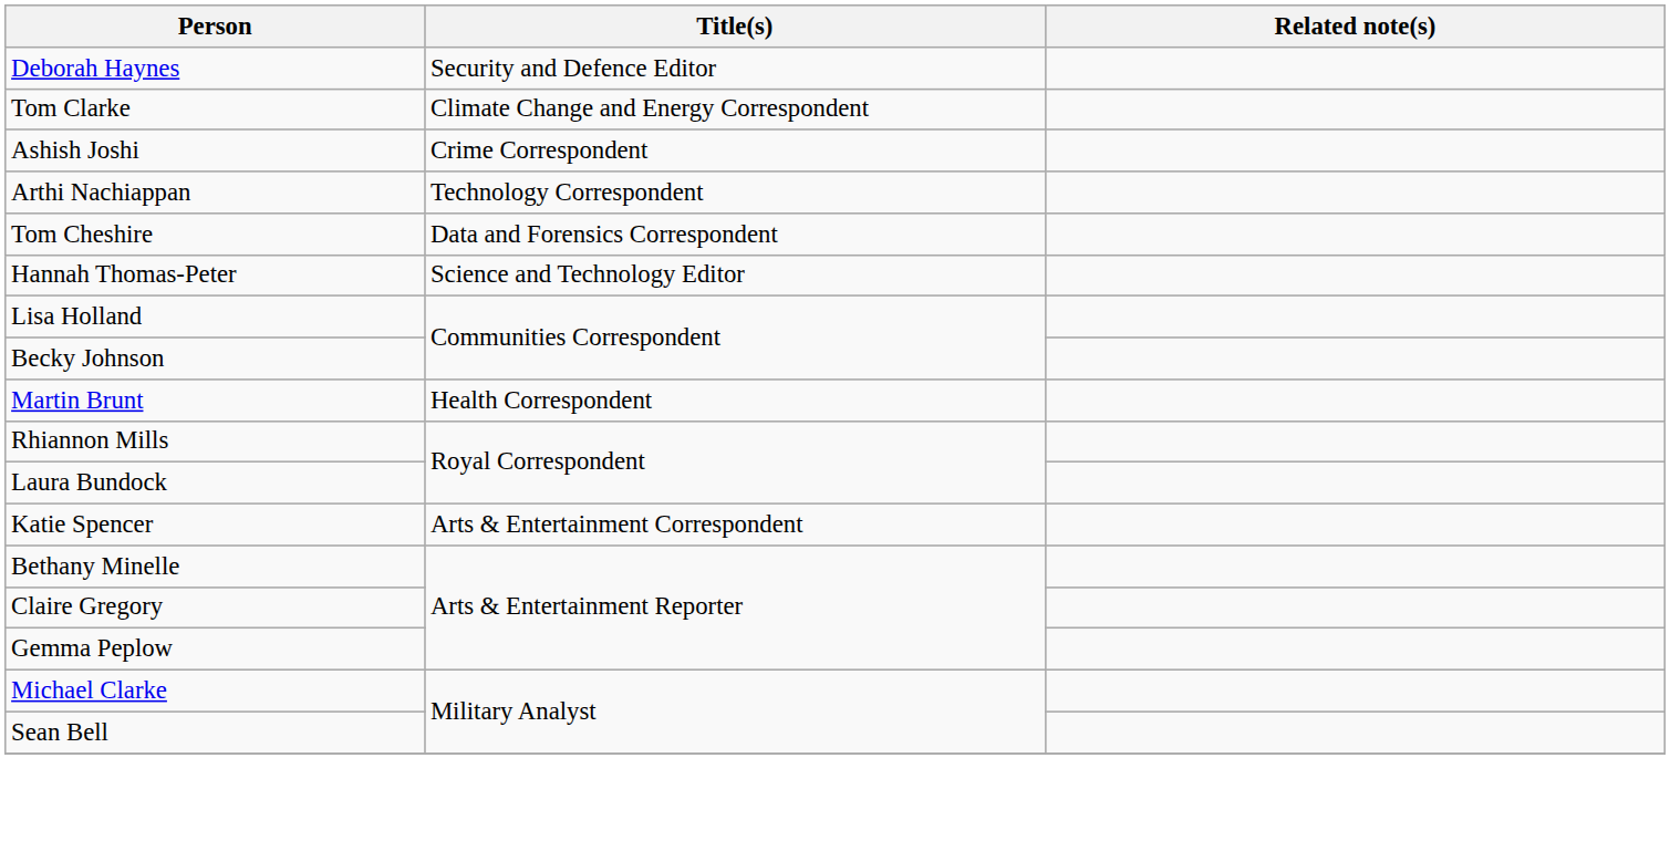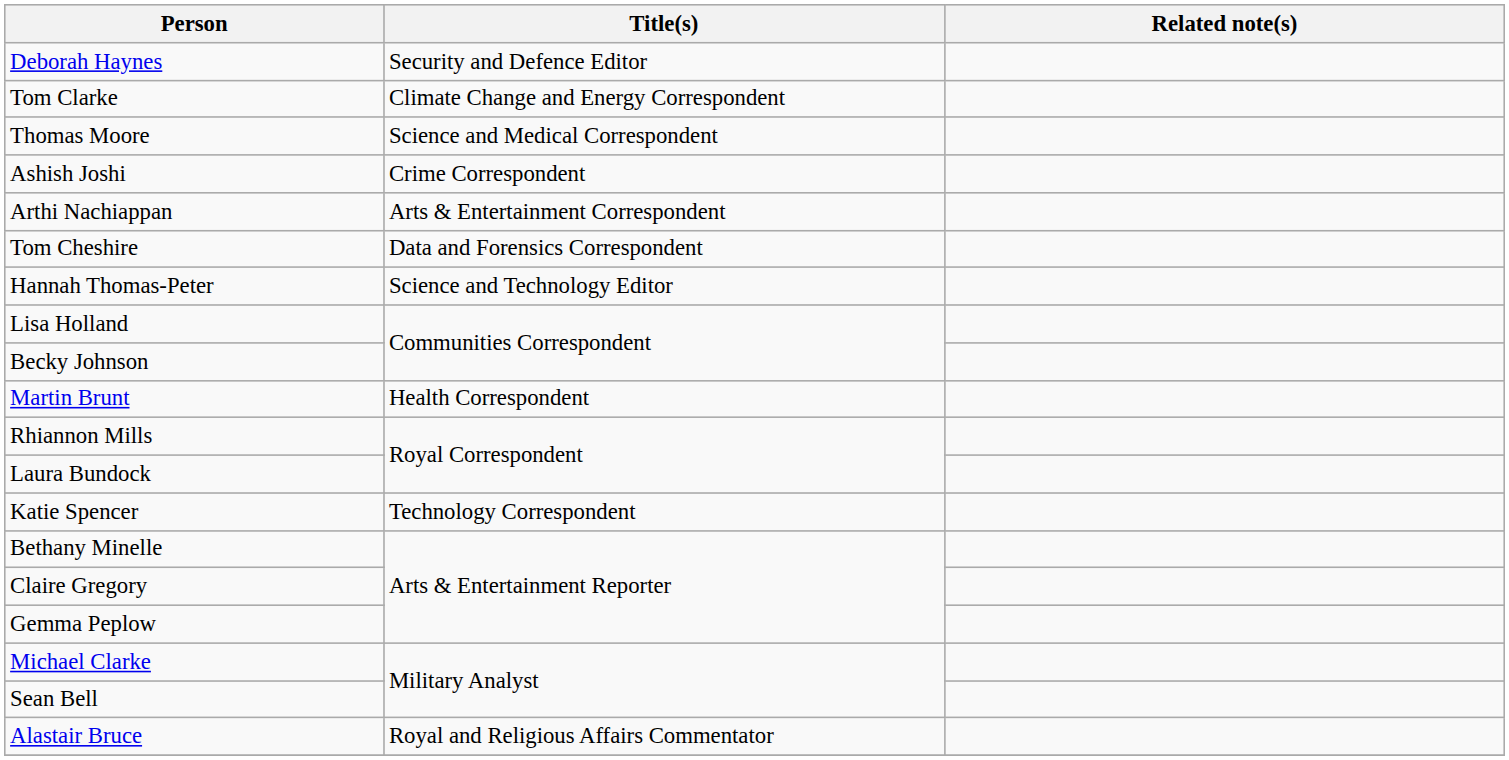 <table class="wikitable" style="font-size:90%; width:60%;">
 <tr>
 <th scope="col" style="width: 25%;">Person</th>
 <th scope="col" style="width: 37%;">Title(s)</th>
 <th scope="col" style="width: 37%;">Related note(s)</th>
 </tr>
 <tr>
 <td><a href='#'>Deborah Haynes</a></td>
 <td>Security and Defence Editor</td>
 <td></td>
 </tr>
 <tr>
 <td>Tom Clarke</td>
 <td>Climate Change and Energy Correspondent</td>
 <td></td>
 </tr>
 <tr>
+<td>Thomas Moore</td>
+<td>Science and Medical Correspondent</td>
+<td></td>
+</tr>
+<tr>
 <td>Ashish Joshi</td>
 <td>Crime Correspondent</td>
 <td></td>
 </tr>
 <tr>
 <td>Arthi Nachiappan</td>
-<td>Technology Correspondent</td>
+<td>Arts & Entertainment Correspondent</td>
 <td></td>
 </tr>
 <tr>
 <td>Tom Cheshire</td>
 <td>Data and Forensics Correspondent</td>
 <td></td>
 </tr>
 <tr>
 <td>Hannah Thomas-Peter</td>
 <td>Science and Technology Editor</td>
 <td></td>
 </tr>
 <tr>
 <td>Lisa Holland</td>
 <td rowspan="2">Communities Correspondent</td>
 <td></td>
 </tr>
 <tr>
 <td>Becky Johnson</td>
 <td></td>
 </tr>
 <tr>
 <td><a href='#'>Martin Brunt</a></td>
 <td>Health Correspondent</td>
 <td></td>
 </tr>
 <tr>
 <td>Rhiannon Mills</td>
 <td rowspan="2">Royal Correspondent</td>
 <td></td>
 </tr>
 <tr>
 <td>Laura Bundock</td>
 <td></td>
 </tr>
 <tr>
 <td>Katie Spencer</td>
-<td>Arts & Entertainment Correspondent</td>
+<td>Technology Correspondent</td>
 <td></td>
 </tr>
 <tr>
 <td>Bethany Minelle</td>
 <td rowspan="3">Arts & Entertainment Reporter</td>
 <td></td>
 </tr>
 <tr>
 <td>Claire Gregory</td>
 <td></td>
 </tr>
 <tr>
 <td>Gemma Peplow</td>
 <td></td>
 </tr>
 <tr>
 <td><a href='#'>Michael Clarke</a></td>
 <td rowspan="2">Military Analyst</td>
 <td></td>
 </tr>
 <tr>
 <td>Sean Bell</td>
 <td></td>
 </tr>
 <tr>
+<td><a href='#'>Alastair Bruce</a></td>
+<td>Royal and Religious Affairs Commentator</td>
+<td></td>
+</tr>
+<tr>
 </tr>
 </table>
